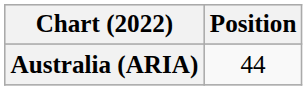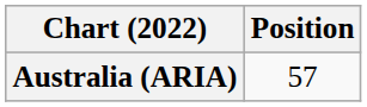 <table class="wikitable plainrowheaders" style="text-align:center">
 <tr>
 <th scope="col">Chart (2022)</th>
 <th scope="col">Position</th>
 </tr>
 <tr>
 <th scope="row">Australia (ARIA)</th>
-<td>44</td>
+<td>57</td>
 </tr>
 </table>
